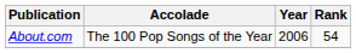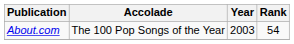 <table class="wikitable sortable">
 <tr>
 <th>Publication</th>
 <th>Accolade</th>
 <th>Year</th>
 <th>Rank</th>
 </tr>
 <tr>
 <td><em><a href='#'>About.com</a></em></td>
 <td>The 100 Pop Songs of the Year</td>
-<td>2006</td>
+<td>2003</td>
 <td style="text-align:center;">54</td>
 </tr>
 <tr>
 </tr>
 </table>
